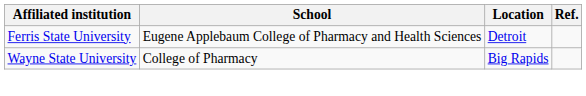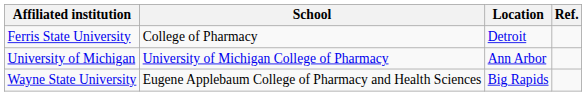 <table class="wikitable sortable">
 <tr>
 <th>Affiliated institution</th>
 <th>School</th>
 <th>Location</th>
 <th>Ref.</th>
 </tr>
 <tr>
 <td><a href='#'>Ferris State University</a></td>
-<td>Eugene Applebaum College of Pharmacy and Health Sciences</td>
+<td>College of Pharmacy</td>
 <td><a href='#'>Detroit</a></td>
 <td></td>
 </tr>
 <tr>
+<td><a href='#'>University of Michigan</a></td>
+<td><a href='#'>University of Michigan College of Pharmacy</a></td>
+<td><a href='#'>Ann Arbor</a></td>
+<td></td>
+</tr>
+<tr>
 <td><a href='#'>Wayne State University</a></td>
-<td>College of Pharmacy</td>
+<td>Eugene Applebaum College of Pharmacy and Health Sciences</td>
 <td><a href='#'>Big Rapids</a></td>
 <td></td>
 </tr>
 </table>
